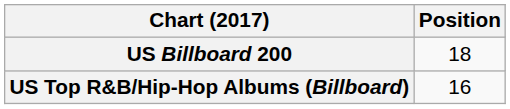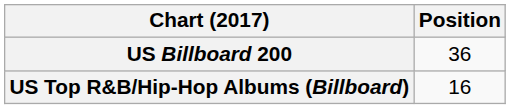 <table class="wikitable sortable plainrowheaders" style="text-align:center">
 <tr>
 <th scope="col">Chart (2017)</th>
 <th scope="col">Position</th>
 </tr>
 <tr>
 <th scope="row">US <em>Billboard</em> 200</th>
-<td>18</td>
+<td>36</td>
 </tr>
 <tr>
 <th scope="row">US Top R&B/Hip-Hop Albums (<em>Billboard</em>)</th>
 <td>16</td>
 </tr>
 </table>
